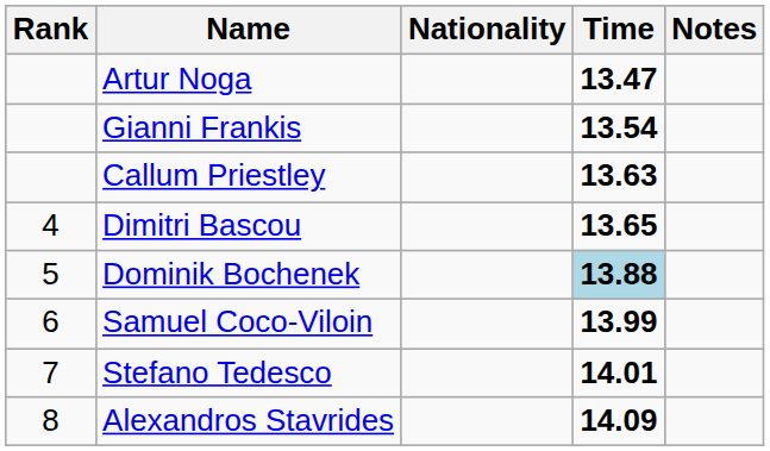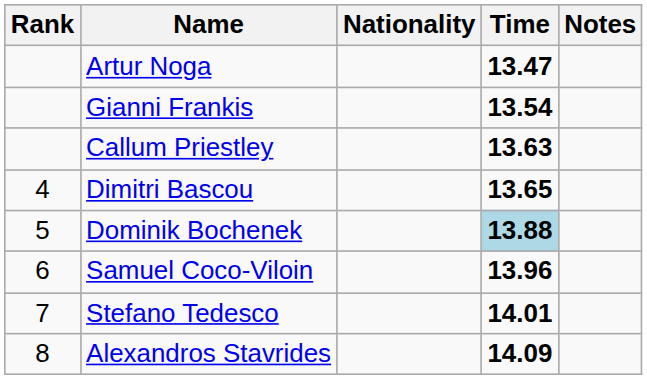 <table class="wikitable sortable" style="text-align:center">
 <tr>
 <th>Rank</th>
 <th>Name</th>
 <th>Nationality</th>
 <th>Time</th>
 <th>Notes</th>
 </tr>
 <tr>
 <td></td>
 <td align=left><a href='#'>Artur Noga</a></td>
 <td align=left></td>
 <td><strong>13.47</strong></td>
 <td></td>
 </tr>
 <tr>
 <td></td>
 <td align=left><a href='#'>Gianni Frankis</a></td>
 <td align=left></td>
 <td><strong>13.54</strong></td>
 <td></td>
 </tr>
 <tr>
 <td></td>
 <td align=left><a href='#'>Callum Priestley</a></td>
 <td align=left></td>
 <td><strong>13.63</strong></td>
 <td></td>
 </tr>
 <tr>
 <td>4</td>
 <td align=left><a href='#'>Dimitri Bascou</a></td>
 <td align=left></td>
 <td><strong>13.65</strong></td>
 <td></td>
 </tr>
 <tr>
 <td>5</td>
 <td align=left><a href='#'>Dominik Bochenek</a></td>
 <td align=left></td>
 <td style="background: lightblue;"><strong>13.88</strong></td>
 <td></td>
 </tr>
 <tr>
 <td>6</td>
 <td align=left><a href='#'>Samuel Coco-Viloin</a></td>
 <td align=left></td>
-<td><strong>13.99</strong></td>
+<td><strong>13.96</strong></td>
 <td></td>
 </tr>
 <tr>
 <td>7</td>
 <td align=left><a href='#'>Stefano Tedesco</a></td>
 <td align=left></td>
 <td><strong>14.01</strong></td>
 <td></td>
 </tr>
 <tr>
 <td>8</td>
 <td align=left><a href='#'>Alexandros Stavrides</a></td>
 <td align=left></td>
 <td><strong>14.09</strong></td>
 <td></td>
 </tr>
 </table>
